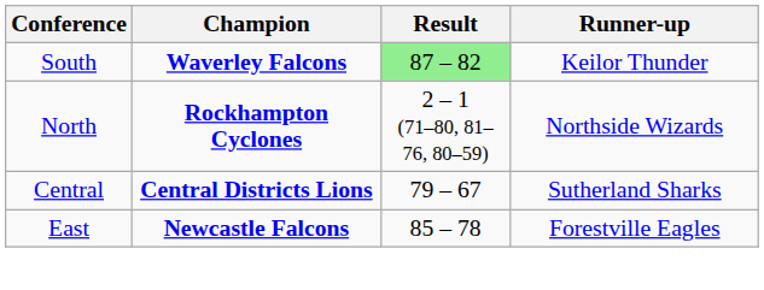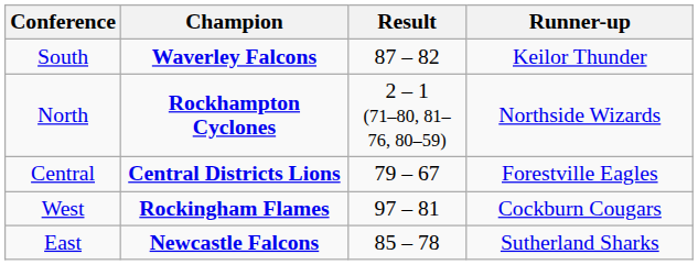 <table class="wikitable sortable" style="text-align:center">
 <tr>
 <th style="width:70px">Conference</th>
 <th style="width:160px">Champion</th>
 <th style="width:80px">Result</th>
 <th style="width:160px">Runner-up</th>
 </tr>
 <tr>
 <td align="center"><a href='#'>South</a></td>
 <td><strong><a href='#'>Waverley Falcons</a></strong></td>
-<td align="center" style="background: lightgreen;">87 – 82</td>
+<td align="center">87 – 82</td>
 <td><a href='#'>Keilor Thunder</a></td>
 </tr>
 <tr>
 <td align="center"><a href='#'>North</a></td>
 <td><strong><a href='#'>Rockhampton Cyclones</a></strong></td>
 <td align="center">2 – 1<br><small>(71–80, 81–76, 80–59)</small></td>
 <td><a href='#'>Northside Wizards</a></td>
 </tr>
 <tr>
 <td align="center"><a href='#'>Central</a></td>
 <td><strong><a href='#'>Central Districts Lions</a></strong></td>
 <td align="center">79 – 67</td>
-<td><a href='#'>Sutherland Sharks</a></td>
+<td><a href='#'>Forestville Eagles</a></td>
+</tr>
+<tr>
+<td align="center"><a href='#'>West</a></td>
+<td><strong><a href='#'>Rockingham Flames</a></strong></td>
+<td align="center">97 – 81</td>
+<td><a href='#'>Cockburn Cougars</a></td>
 </tr>
 <tr>
 <td align="center"><a href='#'>East</a></td>
 <td><strong><a href='#'>Newcastle Falcons</a></strong></td>
 <td align="center">85 – 78</td>
-<td><a href='#'>Forestville Eagles</a></td>
+<td><a href='#'>Sutherland Sharks</a></td>
 </tr>
 </table>
